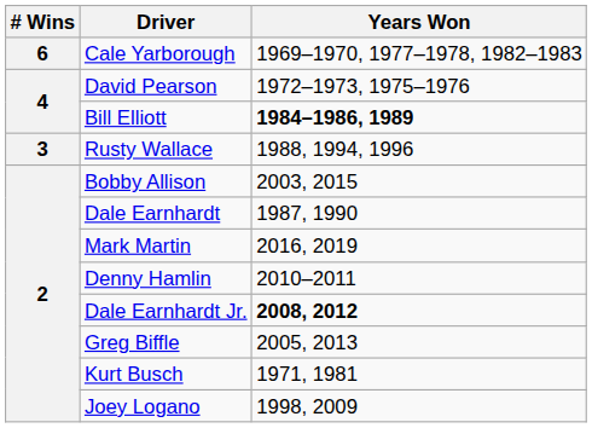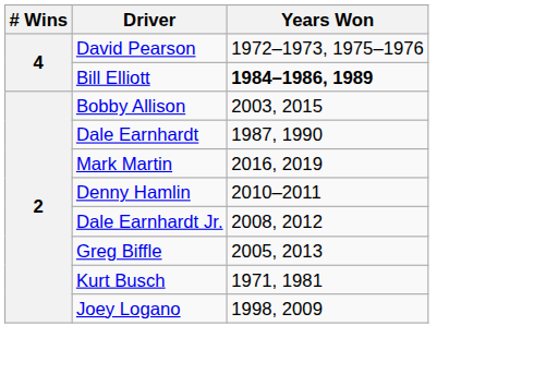 <table class="wikitable" style="font-size: 95%;">
 <tr>
 <th># Wins</th>
 <th>Driver</th>
 <th>Years Won</th>
-</tr>
-<tr>
-<th>6</th>
-<td><a href='#'>Cale Yarborough</a></td>
-<td>1969–1970, 1977–1978, 1982–1983</td>
 </tr>
 <tr>
 <th rowspan="2">4</th>
 <td><a href='#'>David Pearson</a></td>
 <td>1972–1973, 1975–1976</td>
 </tr>
 <tr>
 <td><a href='#'>Bill Elliott</a></td>
 <td><strong>1984–1986, 1989</strong></td>
-</tr>
-<tr>
-<th>3</th>
-<td><a href='#'>Rusty Wallace</a></td>
-<td>1988, 1994, 1996</td>
 </tr>
 <tr>
 <th rowspan="8">2</th>
 <td><a href='#'>Bobby Allison</a></td>
 <td>2003, 2015</td>
 </tr>
 <tr>
 <td><a href='#'>Dale Earnhardt</a></td>
 <td>1987, 1990</td>
 </tr>
 <tr>
 <td><a href='#'>Mark Martin</a></td>
 <td>2016, 2019</td>
 </tr>
 <tr>
 <td><a href='#'>Denny Hamlin</a></td>
 <td>2010–2011</td>
 </tr>
 <tr>
 <td><a href='#'>Dale Earnhardt Jr.</a></td>
-<td><strong>2008, 2012</strong></td>
+<td>2008, 2012</td>
 </tr>
 <tr>
 <td><a href='#'>Greg Biffle</a></td>
 <td>2005, 2013</td>
 </tr>
 <tr>
 <td><a href='#'>Kurt Busch</a></td>
 <td>1971, 1981</td>
 </tr>
 <tr>
 <td><a href='#'>Joey Logano</a></td>
 <td>1998, 2009</td>
 </tr>
 </table>
